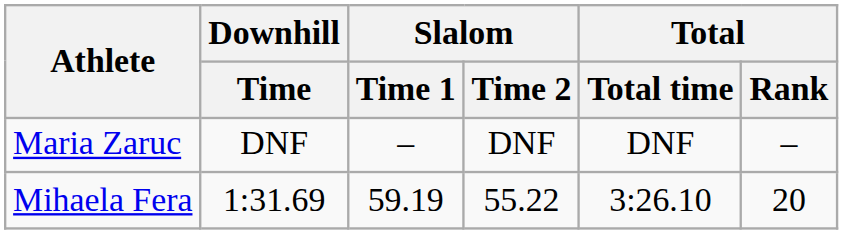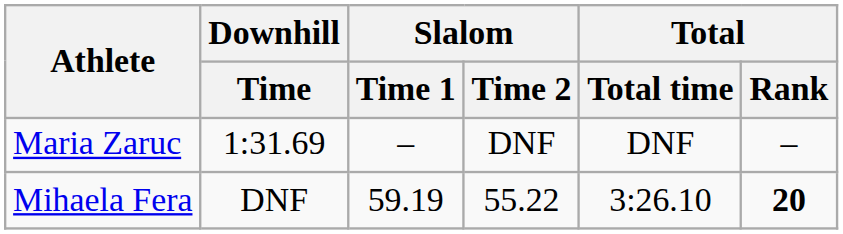 <table class="wikitable" style="font-size:90%">
 <tr>
 <th rowspan="2">Athlete</th>
 <th>Downhill</th>
 <th colspan="2">Slalom</th>
 <th colspan="2">Total</th>
 </tr>
 <tr>
 <th>Time</th>
 <th>Time 1</th>
 <th>Time 2</th>
 <th>Total time</th>
 <th>Rank</th>
 </tr>
 <tr>
 <td><a href='#'>Maria Zaruc</a></td>
-<td align="center">DNF</td>
+<td align="center">1:31.69</td>
 <td align="center">–</td>
 <td align="center">DNF</td>
 <td align="center">DNF</td>
 <td align="center">–</td>
 </tr>
 <tr>
 <td><a href='#'>Mihaela Fera</a></td>
-<td align="center">1:31.69</td>
+<td align="center">DNF</td>
 <td align="center">59.19</td>
 <td align="center">55.22</td>
 <td align="center">3:26.10</td>
-<td align="center">20</td>
+<td align="center"><strong>20</strong></td>
 </tr>
 </table>
